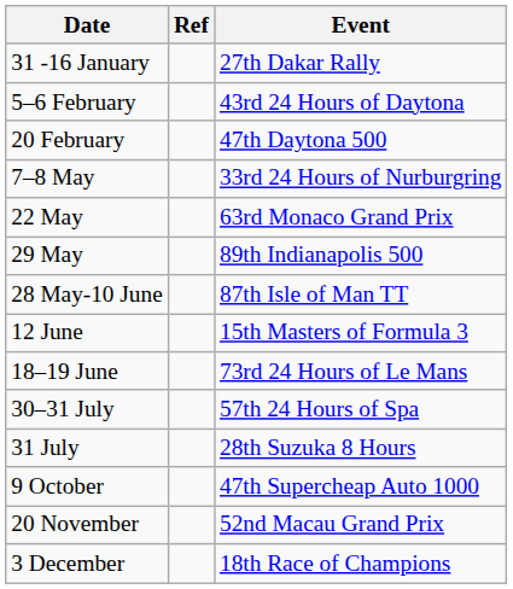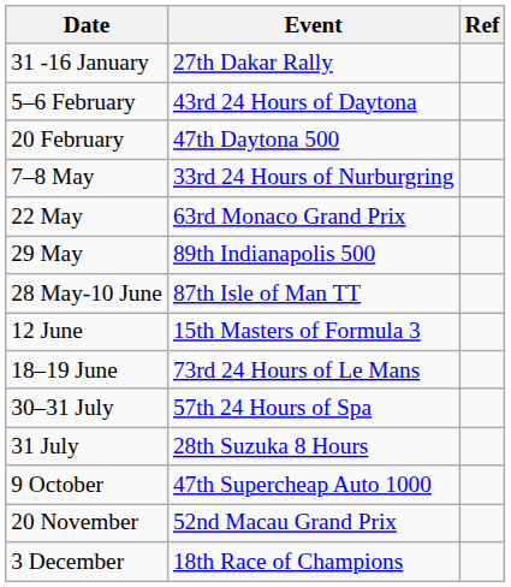 <table class="wikitable" style="font-size: 85%">
 <tr>
 <th>Date</th>
+<th>Event</th>
 <th>Ref</th>
-<th>Event</th>
 </tr>
 <tr>
 <td>31 -16 January</td>
+<td><a href='#'>27th Dakar Rally</a></td>
 <td></td>
-<td><a href='#'>27th Dakar Rally</a></td>
 </tr>
 <tr>
 <td>5–6 February</td>
+<td><a href='#'>43rd 24 Hours of Daytona</a></td>
 <td></td>
-<td><a href='#'>43rd 24 Hours of Daytona</a></td>
 </tr>
 <tr>
 <td>20 February</td>
+<td><a href='#'>47th Daytona 500</a></td>
 <td></td>
-<td><a href='#'>47th Daytona 500</a></td>
 </tr>
 <tr>
 <td>7–8 May</td>
+<td><a href='#'>33rd 24 Hours of Nurburgring</a></td>
 <td></td>
-<td><a href='#'>33rd 24 Hours of Nurburgring</a></td>
 </tr>
 <tr>
 <td>22 May</td>
+<td><a href='#'>63rd Monaco Grand Prix</a></td>
 <td></td>
-<td><a href='#'>63rd Monaco Grand Prix</a></td>
 </tr>
 <tr>
 <td>29 May</td>
+<td><a href='#'>89th Indianapolis 500</a></td>
 <td></td>
-<td><a href='#'>89th Indianapolis 500</a></td>
 </tr>
 <tr>
 <td>28 May-10 June</td>
+<td><a href='#'>87th Isle of Man TT</a></td>
 <td></td>
-<td><a href='#'>87th Isle of Man TT</a></td>
 </tr>
 <tr>
 <td>12 June</td>
+<td><a href='#'>15th Masters of Formula 3</a></td>
 <td></td>
-<td><a href='#'>15th Masters of Formula 3</a></td>
 </tr>
 <tr>
 <td>18–19 June</td>
+<td><a href='#'>73rd 24 Hours of Le Mans</a></td>
 <td></td>
-<td><a href='#'>73rd 24 Hours of Le Mans</a></td>
 </tr>
 <tr>
 <td>30–31 July</td>
+<td><a href='#'>57th 24 Hours of Spa</a></td>
 <td></td>
-<td><a href='#'>57th 24 Hours of Spa</a></td>
 </tr>
 <tr>
 <td>31 July</td>
+<td><a href='#'>28th Suzuka 8 Hours</a></td>
 <td></td>
-<td><a href='#'>28th Suzuka 8 Hours</a></td>
 </tr>
 <tr>
 <td>9 October</td>
+<td><a href='#'>47th Supercheap Auto 1000</a></td>
 <td></td>
-<td><a href='#'>47th Supercheap Auto 1000</a></td>
 </tr>
 <tr>
 <td>20 November</td>
+<td><a href='#'>52nd Macau Grand Prix</a></td>
 <td></td>
-<td><a href='#'>52nd Macau Grand Prix</a></td>
 </tr>
 <tr>
 <td>3 December</td>
+<td><a href='#'>18th Race of Champions</a></td>
 <td></td>
-<td><a href='#'>18th Race of Champions</a></td>
 </tr>
 </table>
